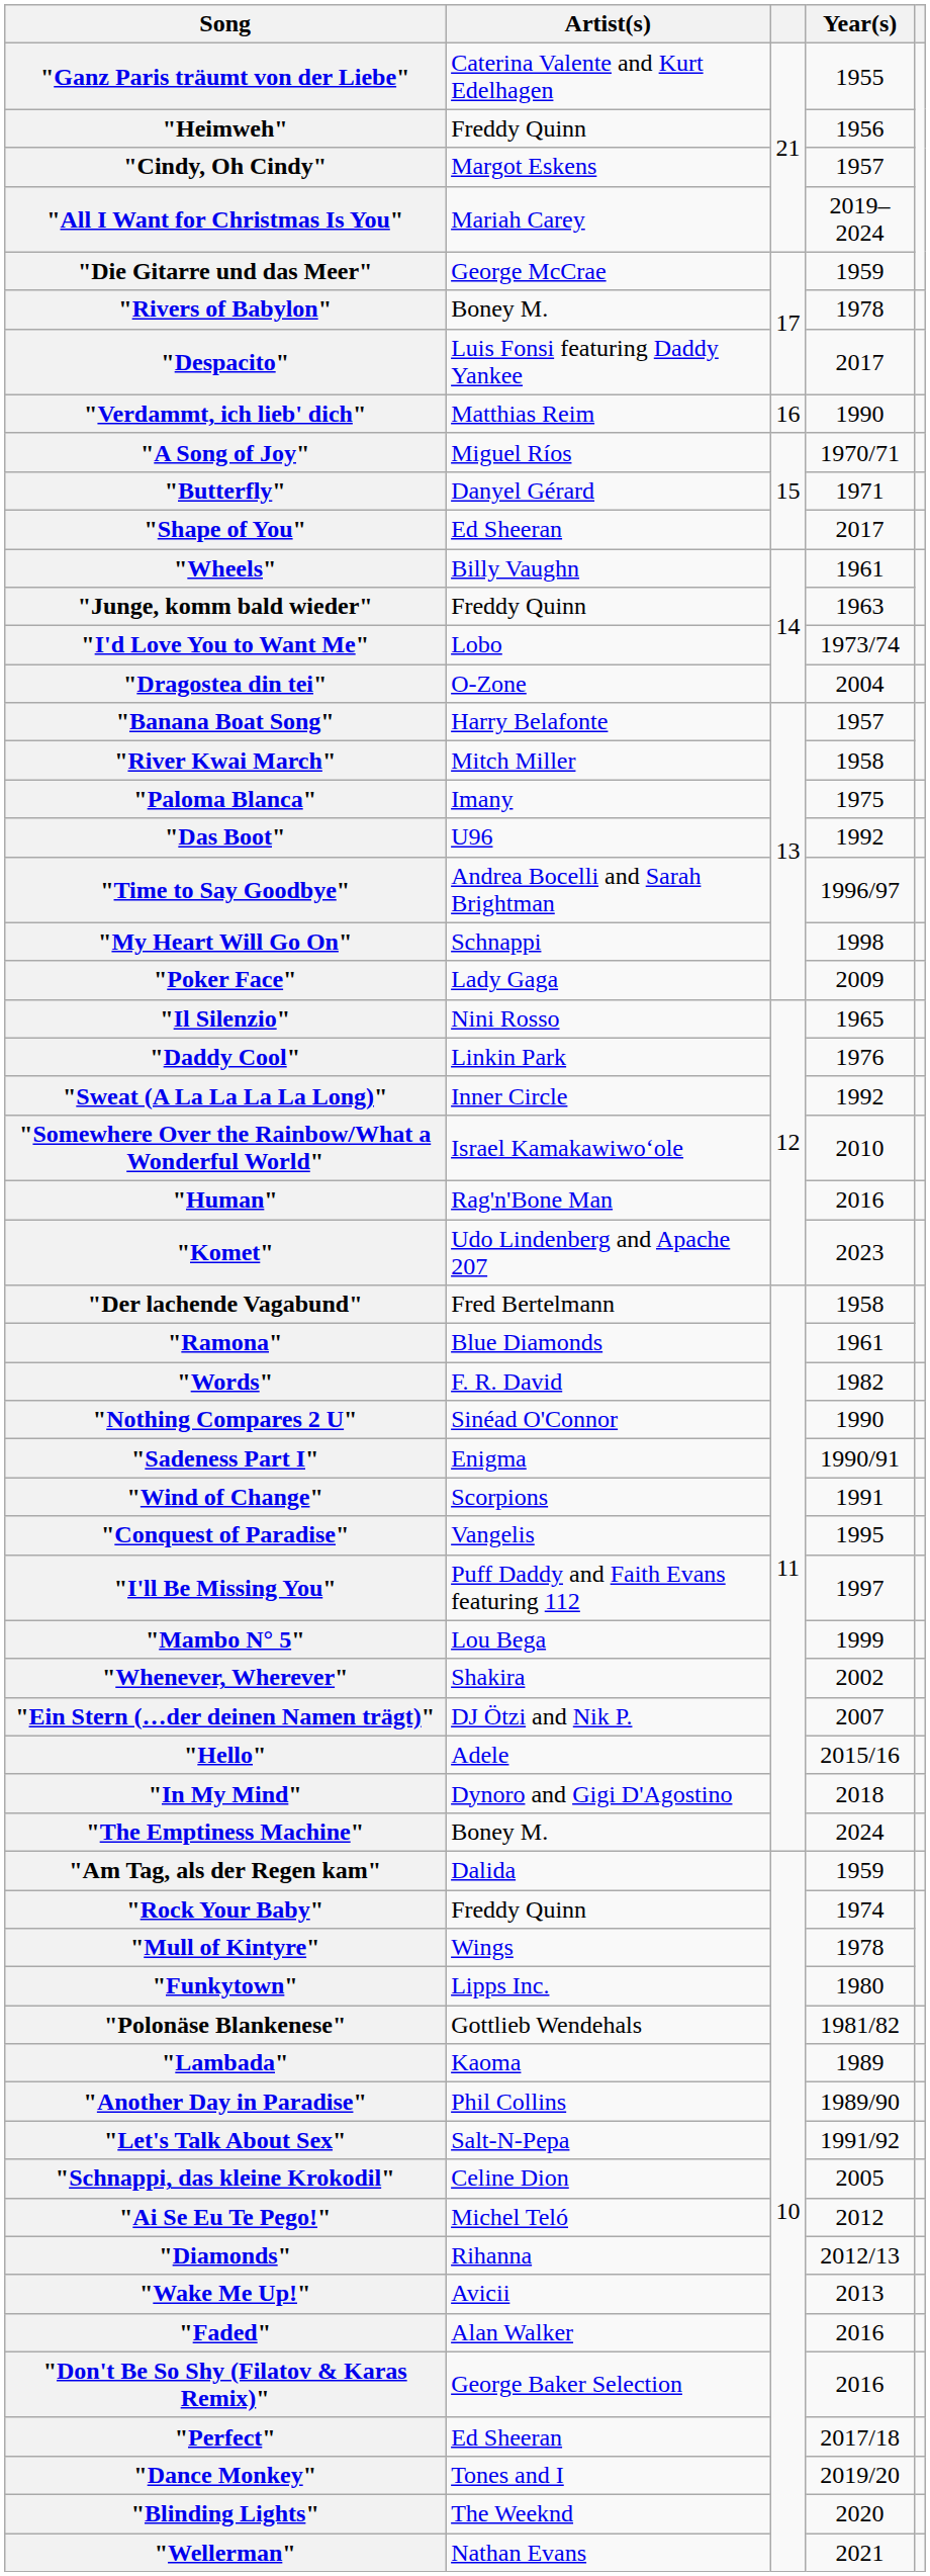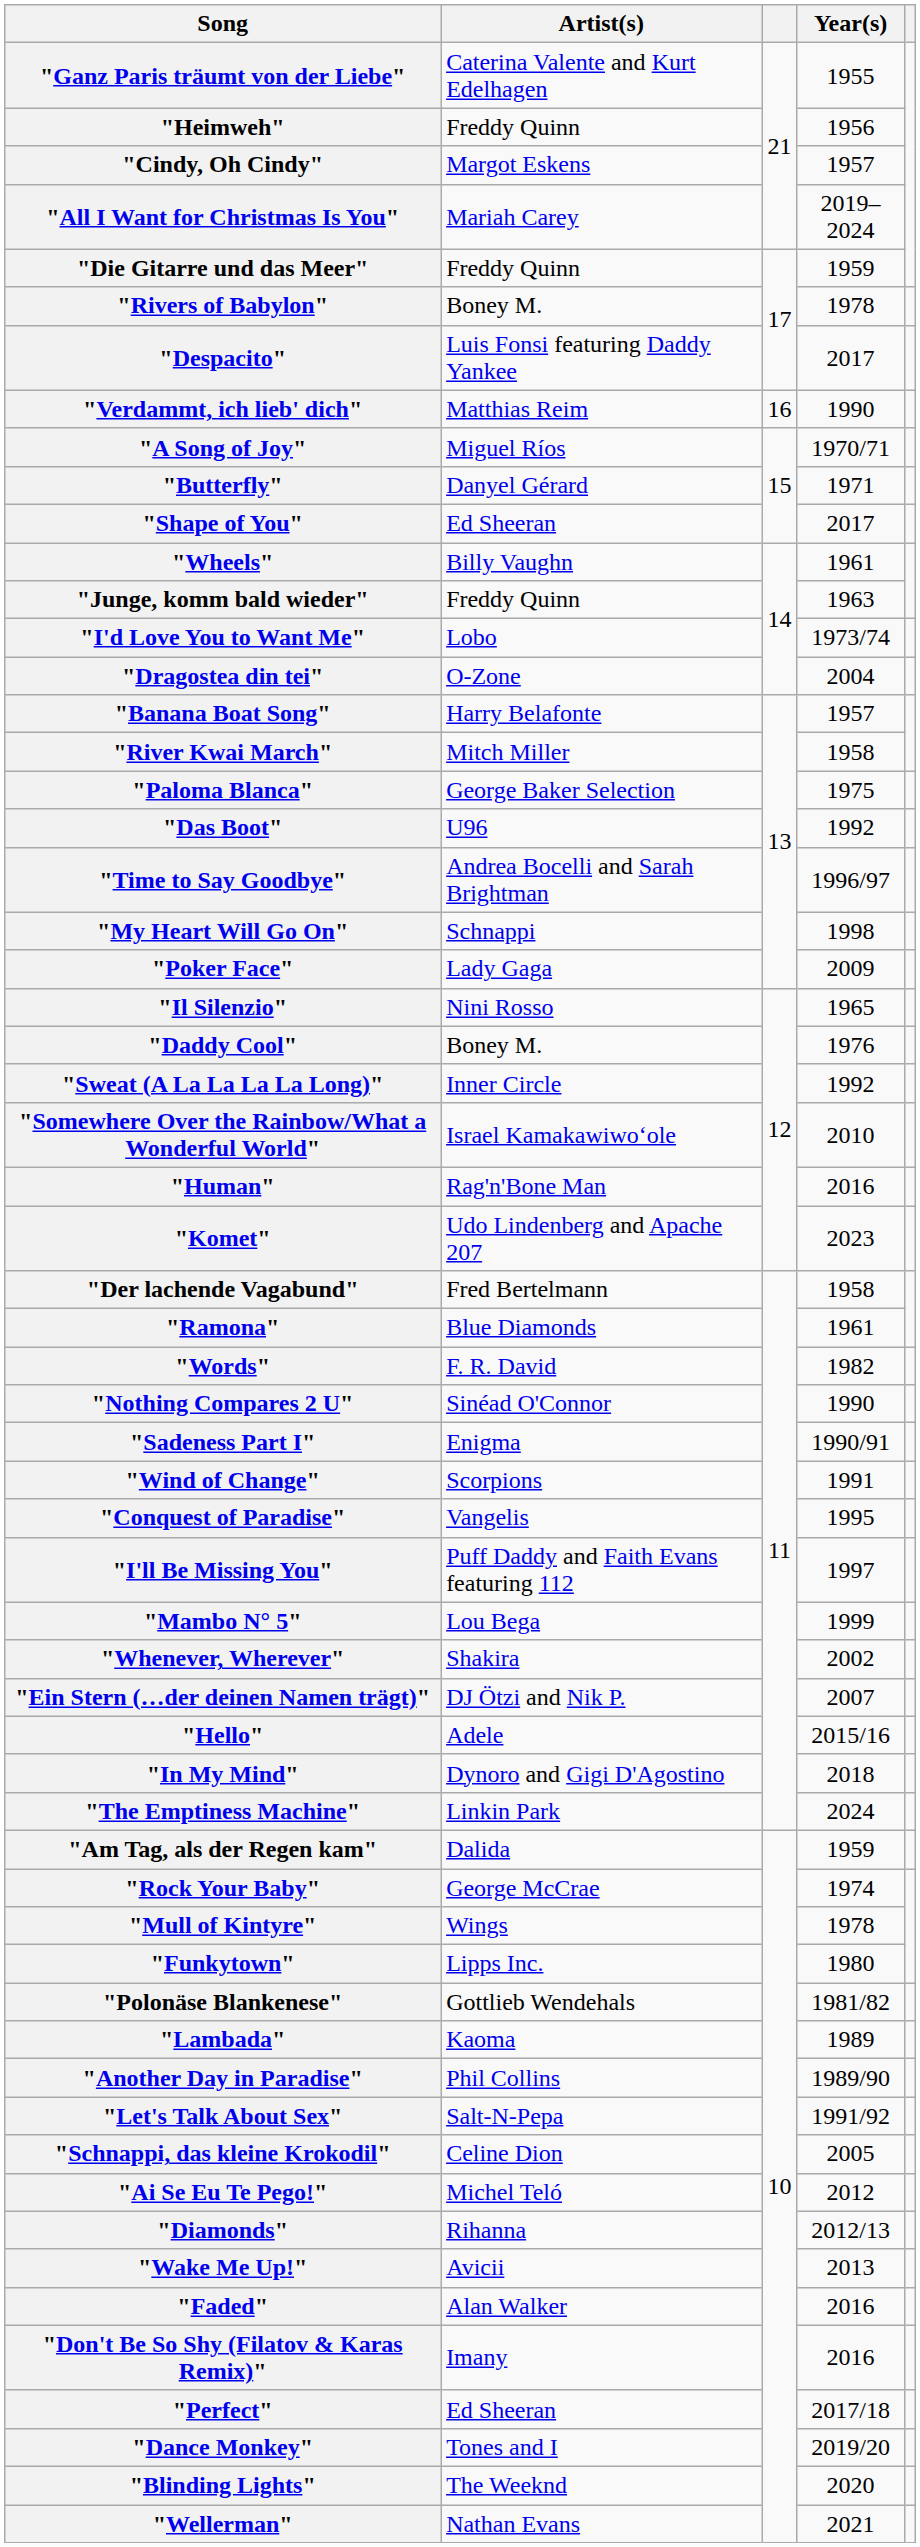 <table class="wikitable sortable plainrowheaders" style="text-align:left;">
 <tr>
 <th>Song</th>
 <th>Artist(s)</th>
 <th></th>
 <th>Year(s)</th>
 <th></th>
 </tr>
 <tr>
 <th scope="row">"<a href='#'>Ganz Paris träumt von der Liebe</a>"</th>
 <td><a href='#'>Caterina Valente</a> and <a href='#'>Kurt Edelhagen</a></td>
 <td style="text-align:center" rowspan="4">21</td>
 <td style="text-align:center">1955</td>
 <td rowspan="5" style="text-align:center"></td>
 </tr>
 <tr>
 <th scope="row">"Heimweh"</th>
 <td>Freddy Quinn</td>
 <td style="text-align:center">1956</td>
 </tr>
 <tr>
 <th scope="row">"Cindy, Oh Cindy"</th>
 <td><a href='#'>Margot Eskens</a></td>
 <td style="text-align:center">1957</td>
 </tr>
 <tr>
 <th scope="row">"<a href='#'>All I Want for Christmas Is You</a>"</th>
 <td><a href='#'>Mariah Carey</a></td>
 <td style="text-align:center">2019–2024</td>
 </tr>
 <tr>
 <th scope="row">"Die Gitarre und das Meer"</th>
-<td><a href='#'>George McCrae</a></td>
+<td>Freddy Quinn</td>
 <td style="text-align:center" rowspan="3">17</td>
 <td style="text-align:center">1959</td>
 </tr>
 <tr>
 <th scope="row">"<a href='#'>Rivers of Babylon</a>"</th>
 <td>Boney M.</td>
 <td style="text-align:center">1978</td>
 <td style="text-align:center"></td>
 </tr>
 <tr>
 <th scope="row">"<a href='#'>Despacito</a>"</th>
 <td><a href='#'>Luis Fonsi</a> featuring <a href='#'>Daddy Yankee</a></td>
 <td style="text-align:center">2017</td>
 <td style="text-align:center"></td>
 </tr>
 <tr>
 <th scope="row">"<a href='#'>Verdammt, ich lieb' dich</a>"</th>
 <td><a href='#'>Matthias Reim</a></td>
 <td style="text-align:center">16</td>
 <td style="text-align:center">1990</td>
 <td style="text-align:center"></td>
 </tr>
 <tr>
 <th scope="row">"<a href='#'>A Song of Joy</a>"</th>
 <td><a href='#'>Miguel Ríos</a></td>
 <td style="text-align:center" rowspan="3">15</td>
 <td style="text-align:center">1970/71</td>
 <td style="text-align:center"></td>
 </tr>
 <tr>
 <th scope="row">"<a href='#'>Butterfly</a>"</th>
 <td><a href='#'>Danyel Gérard</a></td>
 <td style="text-align:center">1971</td>
 <td style="text-align:center"></td>
 </tr>
 <tr>
 <th scope="row">"<a href='#'>Shape of You</a>"</th>
 <td><a href='#'>Ed Sheeran</a></td>
 <td style="text-align:center">2017</td>
 <td style="text-align:center"></td>
 </tr>
 <tr>
 <th scope="row">"<a href='#'>Wheels</a>"</th>
 <td><a href='#'>Billy Vaughn</a></td>
 <td rowspan="4" style="text-align:center">14</td>
 <td style="text-align:center">1961</td>
 <td style="text-align:center" rowspan="2"></td>
 </tr>
 <tr>
 <th scope="row">"Junge, komm bald wieder"</th>
 <td>Freddy Quinn</td>
 <td style="text-align:center">1963</td>
 </tr>
 <tr>
 <th scope="row">"<a href='#'>I'd Love You to Want Me</a>"</th>
 <td><a href='#'>Lobo</a></td>
 <td style="text-align:center">1973/74</td>
 <td style="text-align:center"></td>
 </tr>
 <tr>
 <th scope="row">"<a href='#'>Dragostea din tei</a>"</th>
 <td><a href='#'>O-Zone</a></td>
 <td style="text-align:center">2004</td>
 <td style="text-align:center"></td>
 </tr>
 <tr>
 <th scope="row">"<a href='#'>Banana Boat Song</a>"</th>
 <td><a href='#'>Harry Belafonte</a></td>
 <td style="text-align:center" rowspan="7">13</td>
 <td style="text-align:center">1957</td>
 <td rowspan="2" style="text-align:center"></td>
 </tr>
 <tr>
 <th scope="row">"<a href='#'>River Kwai March</a>"</th>
 <td><a href='#'>Mitch Miller</a></td>
 <td style="text-align:center">1958</td>
 </tr>
 <tr>
 <th scope="row">"<a href='#'>Paloma Blanca</a>"</th>
-<td><a href='#'>Imany</a></td>
+<td><a href='#'>George Baker Selection</a></td>
 <td style="text-align:center">1975</td>
 <td style="text-align:center"></td>
 </tr>
 <tr>
 <th scope="row">"<a href='#'>Das Boot</a>"</th>
 <td><a href='#'>U96</a></td>
 <td style="text-align:center">1992</td>
 <td style="text-align:center"></td>
 </tr>
 <tr>
 <th scope="row">"<a href='#'>Time to Say Goodbye</a>"</th>
 <td><a href='#'>Andrea Bocelli</a> and <a href='#'>Sarah Brightman</a></td>
 <td style="text-align:center">1996/97</td>
 <td style="text-align:center"></td>
 </tr>
 <tr>
 <th scope="row">"<a href='#'>My Heart Will Go On</a>"</th>
 <td><a href='#'>Schnappi</a></td>
 <td style="text-align:center">1998</td>
 <td style="text-align:center"></td>
 </tr>
 <tr>
 <th scope="row">"<a href='#'>Poker Face</a>"</th>
 <td><a href='#'>Lady Gaga</a></td>
 <td style="text-align:center">2009</td>
 <td style="text-align:center"></td>
 </tr>
 <tr>
 <th scope="row">"<a href='#'>Il Silenzio</a>"</th>
 <td><a href='#'>Nini Rosso</a></td>
 <td rowspan="6" style="text-align:center">12</td>
 <td style="text-align:center">1965</td>
 <td style="text-align:center"></td>
 </tr>
 <tr>
 <th scope="row">"<a href='#'>Daddy Cool</a>"</th>
-<td><a href='#'>Linkin Park</a></td>
+<td>Boney M.</td>
 <td style="text-align:center">1976</td>
 <td style="text-align:center"></td>
 </tr>
 <tr>
 <th scope="row">"<a href='#'>Sweat (A La La La La Long)</a>"</th>
 <td><a href='#'>Inner Circle</a></td>
 <td style="text-align:center">1992</td>
 <td style="text-align:center"></td>
 </tr>
 <tr>
 <th scope="row">"<a href='#'>Somewhere Over the Rainbow/What a Wonderful World</a>"</th>
 <td><a href='#'>Israel Kamakawiwoʻole</a></td>
 <td style="text-align:center">2010</td>
 <td style="text-align:center"></td>
 </tr>
 <tr>
 <th scope="row">"<a href='#'>Human</a>"</th>
 <td><a href='#'>Rag'n'Bone Man</a></td>
 <td style="text-align:center">2016</td>
 <td style="text-align:center"></td>
 </tr>
 <tr>
 <th scope="row">"<a href='#'>Komet</a>"</th>
 <td><a href='#'>Udo Lindenberg</a> and <a href='#'>Apache 207</a></td>
 <td style="text-align:center">2023</td>
 <td style="text-align:center"></td>
 </tr>
 <tr>
 <th scope="row">"Der lachende Vagabund"</th>
 <td>Fred Bertelmann</td>
 <td style="text-align:center" rowspan="14">11</td>
 <td style="text-align:center">1958</td>
 <td style="text-align:center" rowspan="2"></td>
 </tr>
 <tr>
 <th scope="row">"<a href='#'>Ramona</a>"</th>
 <td><a href='#'>Blue Diamonds</a></td>
 <td style="text-align:center">1961</td>
 </tr>
 <tr>
 <th scope="row">"<a href='#'>Words</a>"</th>
 <td><a href='#'>F. R. David</a></td>
 <td style="text-align:center">1982</td>
 <td style="text-align:center"></td>
 </tr>
 <tr>
 <th scope="row">"<a href='#'>Nothing Compares 2 U</a>"</th>
 <td><a href='#'>Sinéad O'Connor</a></td>
 <td style="text-align:center">1990</td>
 <td style="text-align:center"></td>
 </tr>
 <tr>
 <th scope="row">"<a href='#'>Sadeness Part I</a>"</th>
 <td><a href='#'>Enigma</a></td>
 <td style="text-align:center">1990/91</td>
 <td style="text-align:center"></td>
 </tr>
 <tr>
 <th scope="row">"<a href='#'>Wind of Change</a>"</th>
 <td><a href='#'>Scorpions</a></td>
 <td style="text-align:center">1991</td>
 <td style="text-align:center"></td>
 </tr>
 <tr>
 <th scope="row">"<a href='#'>Conquest of Paradise</a>"</th>
 <td><a href='#'>Vangelis</a></td>
 <td style="text-align:center">1995</td>
 <td style="text-align:center"></td>
 </tr>
 <tr>
 <th scope="row">"<a href='#'>I'll Be Missing You</a>"</th>
 <td><a href='#'>Puff Daddy</a> and <a href='#'>Faith Evans</a> featuring <a href='#'>112</a></td>
 <td style="text-align:center">1997</td>
 <td style="text-align:center"></td>
 </tr>
 <tr>
 <th scope="row">"<a href='#'>Mambo N° 5</a>"</th>
 <td><a href='#'>Lou Bega</a></td>
 <td style="text-align:center">1999</td>
 <td style="text-align:center"></td>
 </tr>
 <tr>
 <th scope="row">"<a href='#'>Whenever, Wherever</a>"</th>
 <td><a href='#'>Shakira</a></td>
 <td style="text-align:center">2002</td>
 <td style="text-align:center"></td>
 </tr>
 <tr>
 <th scope="row">"<a href='#'>Ein Stern (…der deinen Namen trägt)</a>"</th>
 <td><a href='#'>DJ Ötzi</a> and <a href='#'>Nik P.</a></td>
 <td style="text-align:center">2007</td>
 <td style="text-align:center"></td>
 </tr>
 <tr>
 <th scope="row">"<a href='#'>Hello</a>"</th>
 <td><a href='#'>Adele</a></td>
 <td style="text-align:center">2015/16</td>
 <td style="text-align:center"></td>
 </tr>
 <tr>
 <th scope="row">"<a href='#'>In My Mind</a>"</th>
 <td><a href='#'>Dynoro</a> and <a href='#'>Gigi D'Agostino</a></td>
 <td style="text-align:center">2018</td>
 <td style="text-align:center"></td>
 </tr>
 <tr>
 <th scope="row">"<a href='#'>The Emptiness Machine</a>"</th>
-<td>Boney M.</td>
+<td><a href='#'>Linkin Park</a></td>
 <td style="text-align:center">2024</td>
 <td style="text-align:center"></td>
 </tr>
 <tr>
 <th scope="row">"Am Tag, als der Regen kam"</th>
 <td><a href='#'>Dalida</a></td>
 <td style="text-align:center" rowspan="18">10</td>
 <td style="text-align:center">1959</td>
 <td style="text-align:center"></td>
 </tr>
 <tr>
 <th scope="row">"<a href='#'>Rock Your Baby</a>"</th>
-<td>Freddy Quinn</td>
+<td><a href='#'>George McCrae</a></td>
 <td style="text-align:center">1974</td>
 <td style="text-align:center" rowspan="3"></td>
 </tr>
 <tr>
 <th scope="row">"<a href='#'>Mull of Kintyre</a>"</th>
 <td><a href='#'>Wings</a></td>
 <td style="text-align:center">1978</td>
 </tr>
 <tr>
 <th scope="row">"<a href='#'>Funkytown</a>"</th>
 <td><a href='#'>Lipps Inc.</a></td>
 <td style="text-align:center">1980</td>
 </tr>
 <tr>
 <th scope="row">"Polonäse Blankenese"</th>
 <td>Gottlieb Wendehals</td>
 <td style="text-align:center">1981/82</td>
 <td style="text-align:center"></td>
 </tr>
 <tr>
 <th scope="row">"<a href='#'>Lambada</a>"</th>
 <td><a href='#'>Kaoma</a></td>
 <td style="text-align:center">1989</td>
 <td style="text-align:center"></td>
 </tr>
 <tr>
 <th scope="row">"<a href='#'>Another Day in Paradise</a>"</th>
 <td><a href='#'>Phil Collins</a></td>
 <td style="text-align:center">1989/90</td>
 <td style="text-align:center"></td>
 </tr>
 <tr>
 <th scope="row">"<a href='#'>Let's Talk About Sex</a>"</th>
 <td><a href='#'>Salt-N-Pepa</a></td>
 <td style="text-align:center">1991/92</td>
 <td style="text-align:center"></td>
 </tr>
 <tr>
 <th scope="row">"<a href='#'>Schnappi, das kleine Krokodil</a>"</th>
 <td><a href='#'>Celine Dion</a></td>
 <td style="text-align:center">2005</td>
 <td style="text-align:center"></td>
 </tr>
 <tr>
 <th scope="row">"<a href='#'>Ai Se Eu Te Pego!</a>"</th>
 <td><a href='#'>Michel Teló</a></td>
 <td style="text-align:center">2012</td>
 <td style="text-align:center"></td>
 </tr>
 <tr>
 <th scope="row">"<a href='#'>Diamonds</a>"</th>
 <td><a href='#'>Rihanna</a></td>
 <td style="text-align:center">2012/13</td>
 <td style="text-align:center"></td>
 </tr>
 <tr>
 <th scope="row">"<a href='#'>Wake Me Up!</a>"</th>
 <td><a href='#'>Avicii</a></td>
 <td style="text-align:center">2013</td>
 <td style="text-align:center"></td>
 </tr>
 <tr>
 <th scope="row">"<a href='#'>Faded</a>"</th>
 <td><a href='#'>Alan Walker</a></td>
 <td style="text-align:center">2016</td>
 <td style="text-align:center"></td>
 </tr>
 <tr>
 <th scope="row">"<a href='#'>Don't Be So Shy (Filatov & Karas Remix)</a>"</th>
-<td><a href='#'>George Baker Selection</a></td>
+<td><a href='#'>Imany</a></td>
 <td style="text-align:center">2016</td>
 <td style="text-align:center"></td>
 </tr>
 <tr>
 <th scope="row">"<a href='#'>Perfect</a>"</th>
 <td><a href='#'>Ed Sheeran</a></td>
 <td style="text-align:center">2017/18</td>
 <td style="text-align:center"></td>
 </tr>
 <tr>
 <th scope="row">"<a href='#'>Dance Monkey</a>"</th>
 <td><a href='#'>Tones and I</a></td>
 <td style="text-align:center">2019/20</td>
 <td style="text-align:center"></td>
 </tr>
 <tr>
 <th scope="row">"<a href='#'>Blinding Lights</a>"</th>
 <td><a href='#'>The Weeknd</a></td>
 <td style="text-align:center">2020</td>
 <td style="text-align:center"></td>
 </tr>
 <tr>
 <th scope="row">"<a href='#'>Wellerman</a>"</th>
 <td><a href='#'>Nathan Evans</a></td>
 <td style="text-align:center">2021</td>
 <td style="text-align:center"></td>
 </tr>
 </table>
